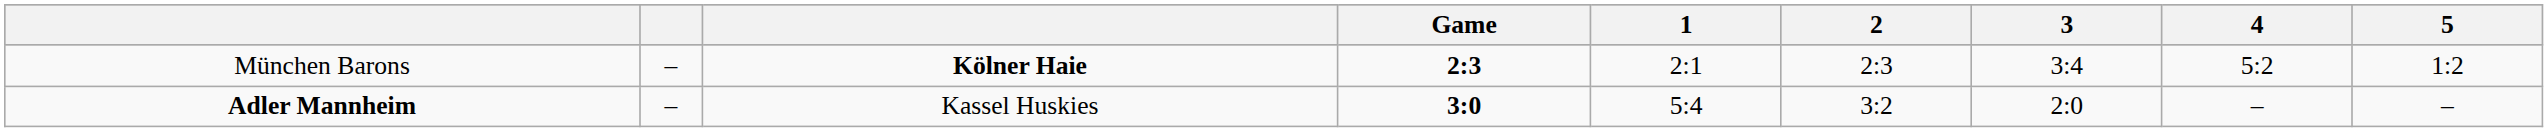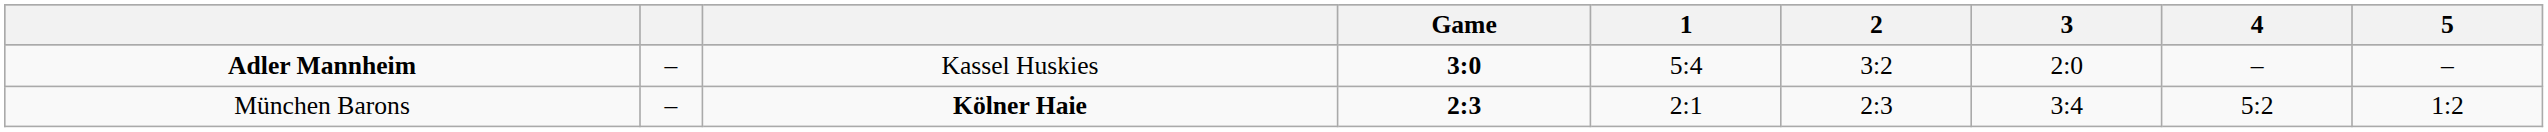 <table class="wikitable" width="80%">
 <tr style="background-color:#c0c0c0;">
 <th style="width:25%;"></th>
 <th style="width:2.5%;"></th>
 <th style="width:25%;"></th>
 <th style="width:10%;">Game</th>
 <th style="width:7.5%;">1</th>
 <th style="width:7.5%;">2</th>
 <th style="width:7.5%;">3</th>
 <th style="width:7.5%;">4</th>
 <th style="width:7.5%;">5</th>
 </tr>
 <tr align="center">
+<td><strong>Adler Mannheim</strong></td>
+<td>–</td>
+<td>Kassel Huskies</td>
+<td><strong>3:0</strong></td>
+<td>5:4</td>
+<td>3:2</td>
+<td>2:0</td>
+<td>–</td>
+<td>–</td>
+</tr>
+<tr align="center">
 <td>München Barons</td>
 <td>–</td>
 <td><strong>Kölner Haie</strong></td>
 <td><strong>2:3</strong></td>
 <td>2:1</td>
 <td>2:3</td>
 <td>3:4</td>
 <td>5:2</td>
 <td>1:2</td>
 </tr>
-<tr align="center">
-<td><strong>Adler Mannheim</strong></td>
-<td>–</td>
-<td>Kassel Huskies</td>
-<td><strong>3:0</strong></td>
-<td>5:4</td>
-<td>3:2</td>
-<td>2:0</td>
-<td>–</td>
-<td>–</td>
-</tr>
 </table>
